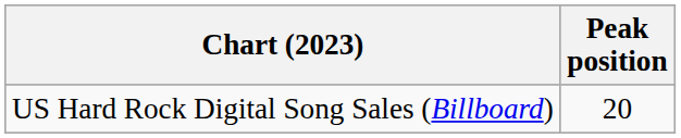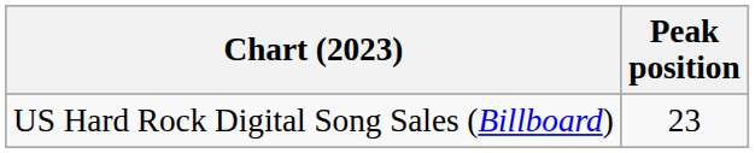 <table class="wikitable">
 <tr>
 <th>Chart (2023)</th>
 <th>Peak<br>position</th>
 </tr>
 <tr>
 <td>US Hard Rock Digital Song Sales (<em><a href='#'>Billboard</a></em>)</td>
-<td align="center">20</td>
+<td align="center">23</td>
 </tr>
 </table>
